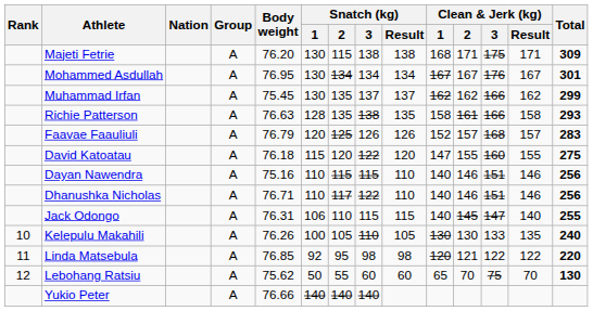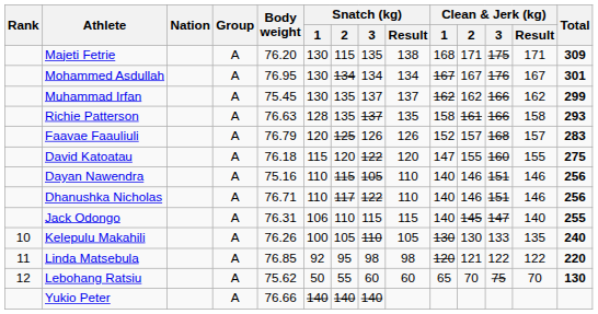 <table class="wikitable sortable" style="text-align:center;">
 <tr>
 <th rowspan=2>Rank</th>
 <th rowspan=2>Athlete</th>
 <th rowspan=2>Nation</th>
 <th rowspan=2>Group</th>
 <th rowspan=2>Body<br>weight</th>
 <th colspan=4>Snatch (kg)</th>
 <th colspan=4>Clean & Jerk (kg)</th>
 <th rowspan=2>Total</th>
 </tr>
 <tr>
 <th>1</th>
 <th>2</th>
 <th>3</th>
 <th>Result</th>
 <th>1</th>
 <th>2</th>
 <th>3</th>
 <th>Result</th>
 </tr>
 <tr>
 <td></td>
 <td align=left><a href='#'>Majeti Fetrie</a></td>
 <td align=left></td>
 <td>A</td>
 <td>76.20</td>
 <td>130</td>
 <td>115</td>
-<td>138</td>
+<td>135</td>
 <td>138</td>
 <td>168</td>
 <td>171</td>
 <td><s>175</s></td>
 <td>171</td>
 <td><strong>309</strong></td>
 </tr>
 <tr>
 <td></td>
 <td align=left><a href='#'>Mohammed Asdullah</a></td>
 <td align=left></td>
 <td>A</td>
 <td>76.95</td>
 <td>130</td>
 <td><s>134</s></td>
 <td>134</td>
 <td>134</td>
 <td><s>167</s></td>
 <td>167</td>
 <td><s>176</s></td>
 <td>167</td>
 <td><strong>301</strong></td>
 </tr>
 <tr>
 <td></td>
 <td align=left><a href='#'>Muhammad Irfan</a></td>
 <td align=left></td>
 <td>A</td>
 <td>75.45</td>
 <td>130</td>
 <td>135</td>
 <td>137</td>
 <td>137</td>
 <td><s>162</s></td>
 <td>162</td>
 <td><s>166</s></td>
 <td>162</td>
 <td><strong>299</strong></td>
 </tr>
 <tr>
 <td></td>
 <td align=left><a href='#'>Richie Patterson</a></td>
 <td align=left></td>
 <td>A</td>
 <td>76.63</td>
 <td>128</td>
 <td>135</td>
-<td><s>138</s></td>
+<td><s>137</s></td>
 <td>135</td>
 <td>158</td>
 <td><s>161</s></td>
 <td><s>166</s></td>
 <td>158</td>
 <td><strong>293</strong></td>
 </tr>
 <tr>
 <td></td>
 <td align=left><a href='#'>Faavae Faauliuli</a></td>
 <td align=left></td>
 <td>A</td>
 <td>76.79</td>
 <td>120</td>
 <td><s>125</s></td>
 <td>126</td>
 <td>126</td>
 <td>152</td>
 <td>157</td>
 <td><s>168</s></td>
 <td>157</td>
 <td><strong>283</strong></td>
 </tr>
 <tr>
 <td></td>
 <td align=left><a href='#'>David Katoatau</a></td>
 <td align=left></td>
 <td>A</td>
 <td>76.18</td>
 <td>115</td>
 <td>120</td>
 <td><s>122</s></td>
 <td>120</td>
 <td>147</td>
 <td>155</td>
 <td><s>160</s></td>
 <td>155</td>
 <td><strong>275</strong></td>
 </tr>
 <tr>
 <td></td>
 <td align=left><a href='#'>Dayan Nawendra</a></td>
 <td align=left></td>
 <td>A</td>
 <td>75.16</td>
 <td>110</td>
 <td><s>115</s></td>
-<td><s>115</s></td>
+<td><s>105</s></td>
 <td>110</td>
 <td>140</td>
 <td>146</td>
 <td><s>151</s></td>
 <td>146</td>
 <td><strong>256</strong></td>
 </tr>
 <tr>
 <td></td>
 <td align=left><a href='#'>Dhanushka Nicholas</a></td>
 <td align=left></td>
 <td>A</td>
 <td>76.71</td>
 <td>110</td>
 <td><s>117</s></td>
 <td><s>122</s></td>
 <td>110</td>
 <td>140</td>
 <td>146</td>
 <td><s>151</s></td>
 <td>146</td>
 <td><strong>256</strong></td>
 </tr>
 <tr>
 <td></td>
 <td align=left><a href='#'>Jack Odongo</a></td>
 <td align=left></td>
 <td>A</td>
 <td>76.31</td>
 <td>106</td>
 <td>110</td>
 <td>115</td>
 <td>115</td>
 <td>140</td>
 <td><s>145</s></td>
 <td><s>147</s></td>
 <td>140</td>
 <td><strong>255</strong></td>
 </tr>
 <tr>
 <td>10</td>
 <td align=left><a href='#'>Kelepulu Makahili</a></td>
 <td align=left></td>
 <td>A</td>
 <td>76.26</td>
 <td>100</td>
 <td>105</td>
 <td><s>110</s></td>
 <td>105</td>
 <td><s>130</s></td>
 <td>130</td>
 <td>133</td>
 <td>135</td>
 <td><strong>240</strong></td>
 </tr>
 <tr>
 <td>11</td>
 <td align=left><a href='#'>Linda Matsebula</a></td>
 <td align=left></td>
 <td>A</td>
 <td>76.85</td>
 <td>92</td>
 <td>95</td>
 <td>98</td>
 <td>98</td>
 <td><s>120</s></td>
 <td>121</td>
 <td>122</td>
 <td>122</td>
 <td><strong>220</strong></td>
 </tr>
 <tr>
 <td>12</td>
 <td align=left><a href='#'>Lebohang Ratsiu</a></td>
 <td align=left></td>
 <td>A</td>
 <td>75.62</td>
 <td>50</td>
 <td>55</td>
 <td>60</td>
 <td>60</td>
 <td>65</td>
 <td>70</td>
 <td><s>75</s></td>
 <td>70</td>
 <td><strong>130</strong></td>
 </tr>
 <tr>
 <td></td>
 <td align=left><a href='#'>Yukio Peter</a></td>
 <td align=left></td>
 <td>A</td>
 <td>76.66</td>
 <td><s>140</s></td>
 <td><s>140</s></td>
 <td><s>140</s></td>
 <td></td>
 <td></td>
 <td></td>
 <td></td>
 <td></td>
 <td></td>
 </tr>
 </table>
